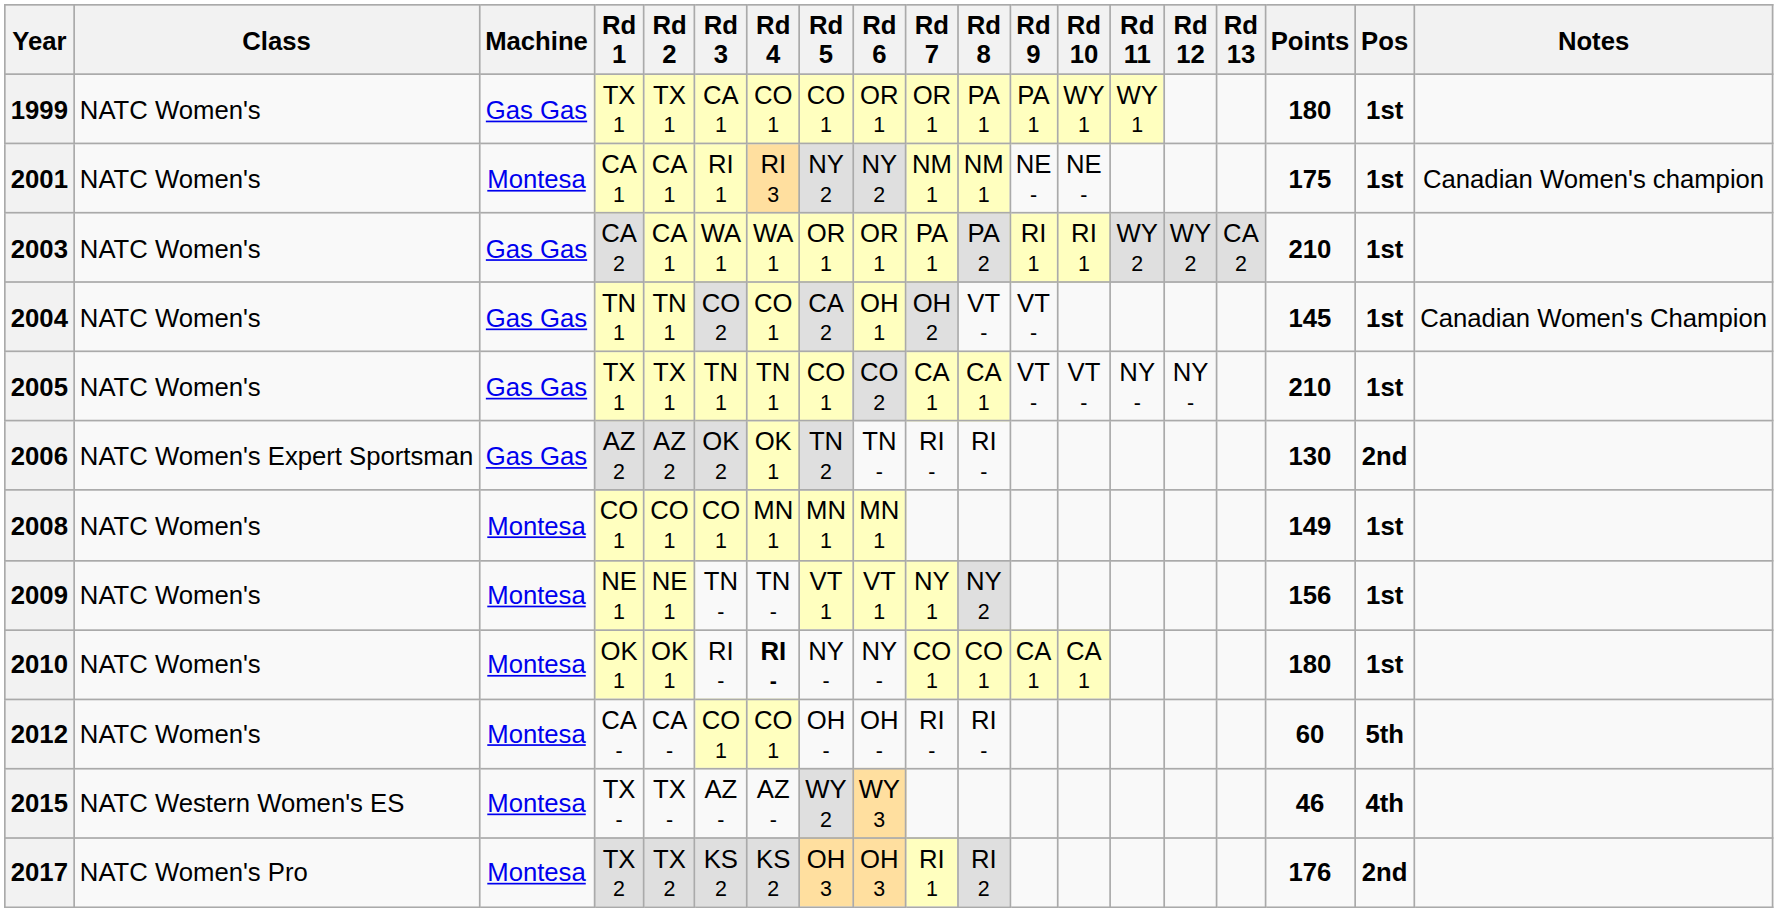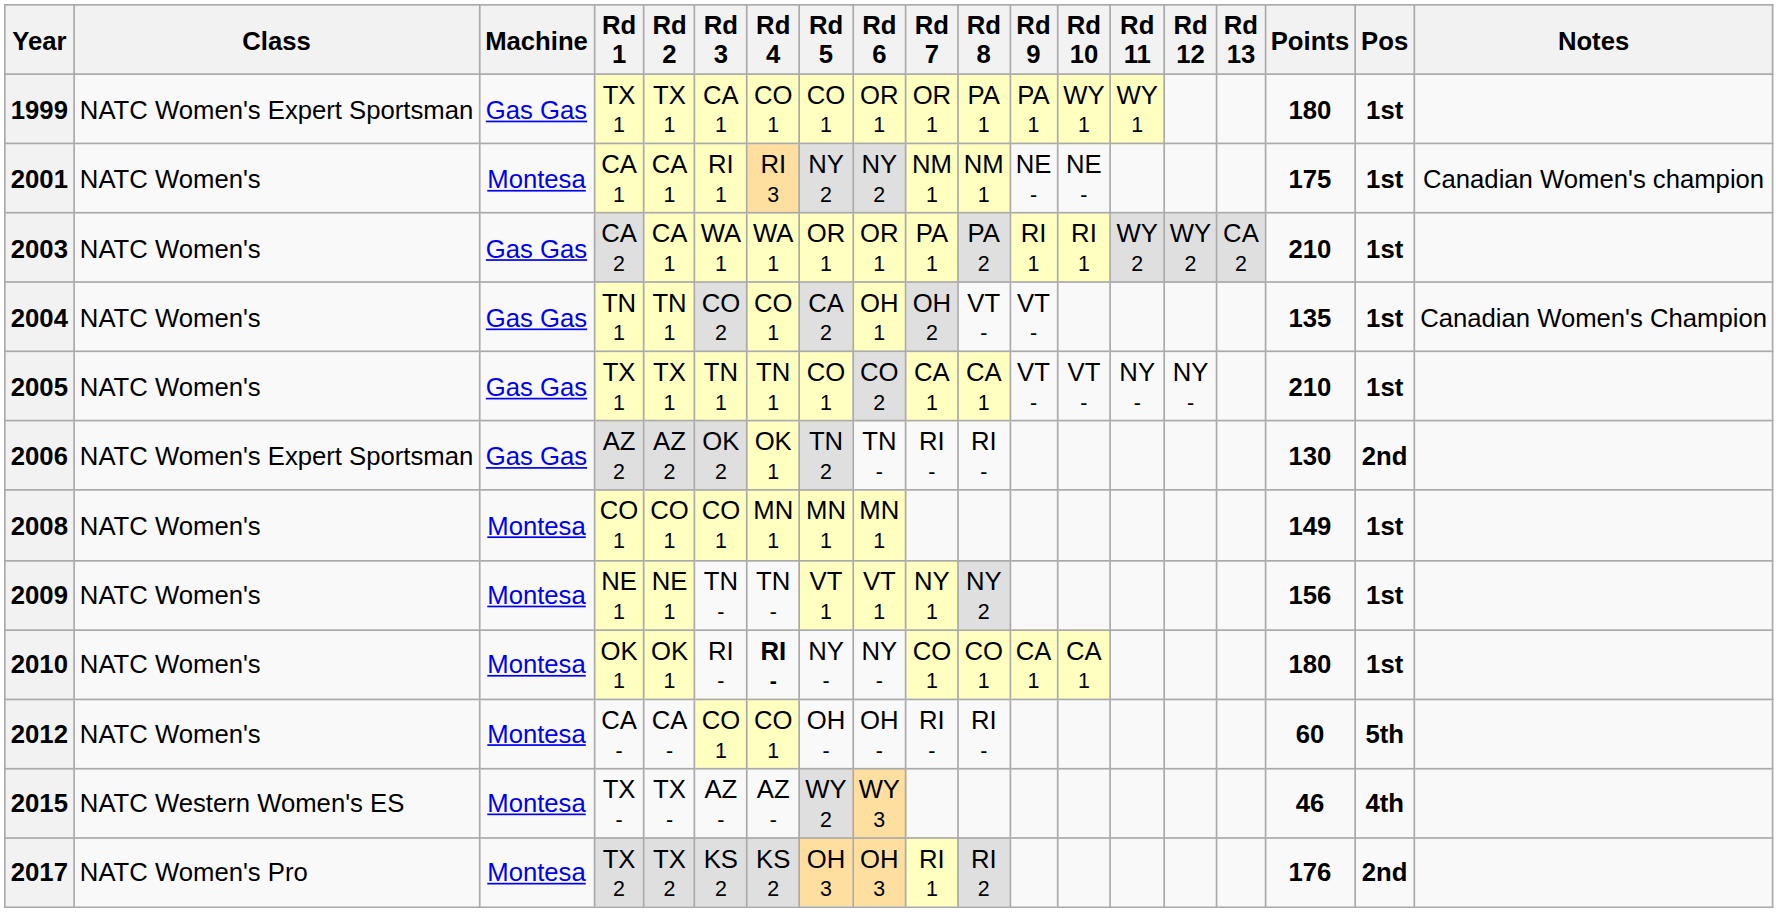 <table class="wikitable" style="text-align:center; font-size:95%">
 <tr valign="top">
 <th valign="middle">Year</th>
 <th valign="middle">Class</th>
 <th valign="middle">Machine</th>
 <th>Rd<br>1</th>
 <th>Rd<br>2</th>
 <th>Rd<br>3</th>
 <th>Rd<br>4</th>
 <th>Rd<br>5</th>
 <th>Rd<br>6</th>
 <th>Rd<br>7</th>
 <th>Rd<br>8</th>
 <th>Rd<br>9</th>
 <th>Rd<br>10</th>
 <th>Rd<br>11</th>
 <th>Rd<br>12</th>
 <th>Rd<br>13</th>
 <th valign="middle">Points</th>
 <th valign="middle">Pos</th>
 <th valign="middle">Notes</th>
 </tr>
 <tr>
 <th>1999</th>
-<td align="left"> NATC Women's</td>
+<td align="left"> NATC Women's Expert Sportsman</td>
 <td><a href='#'>Gas Gas</a></td>
 <td style="background:#FFFFBF;">TX<br><small>1</small></td>
 <td style="background:#FFFFBF;">TX<br><small>1</small></td>
 <td style="background:#FFFFBF;">CA<br><small>1</small></td>
 <td style="background:#FFFFBF;">CO<br><small>1</small></td>
 <td style="background:#FFFFBF;">CO<br><small>1</small></td>
 <td style="background:#FFFFBF;">OR<br><small>1</small></td>
 <td style="background:#FFFFBF;">OR<br><small>1</small></td>
 <td style="background:#FFFFBF;">PA<br><small>1</small></td>
 <td style="background:#FFFFBF;">PA<br><small>1</small></td>
 <td style="background:#FFFFBF;">WY<br><small>1</small></td>
 <td style="background:#FFFFBF;">WY<br><small>1</small></td>
 <td></td>
 <td></td>
 <td><strong>180</strong></td>
 <td><strong>1st</strong></td>
 <td></td>
 </tr>
 <tr>
 <th>2001</th>
 <td align="left"> NATC Women's</td>
 <td><a href='#'>Montesa</a></td>
 <td style="background:#FFFFBF;">CA<br><small>1</small></td>
 <td style="background:#FFFFBF;">CA<br><small>1</small></td>
 <td style="background:#FFFFBF;">RI<br><small>1</small></td>
 <td style="background:#FFDF9F;">RI<br><small>3</small></td>
 <td style="background:#DFDFDF;">NY<br><small>2</small></td>
 <td style="background:#DFDFDF;">NY<br><small>2</small></td>
 <td style="background:#FFFFBF;">NM<br><small>1</small></td>
 <td style="background:#FFFFBF;">NM<br><small>1</small></td>
 <td>NE<br><small>-</small></td>
 <td>NE<br><small>-</small></td>
 <td></td>
 <td></td>
 <td></td>
 <td><strong>175</strong></td>
 <td><strong>1st</strong></td>
 <td>Canadian Women's champion</td>
 </tr>
 <tr>
 <th>2003</th>
 <td align="left"> NATC Women's</td>
 <td><a href='#'>Gas Gas</a></td>
 <td style="background:#DFDFDF;">CA<br><small>2</small></td>
 <td style="background:#FFFFBF;">CA<br><small>1</small></td>
 <td style="background:#FFFFBF;">WA<br><small>1</small></td>
 <td style="background:#FFFFBF;">WA<br><small>1</small></td>
 <td style="background:#FFFFBF;">OR<br><small>1</small></td>
 <td style="background:#FFFFBF;">OR<br><small>1</small></td>
 <td style="background:#FFFFBF;">PA<br><small>1</small></td>
 <td style="background:#DFDFDF;">PA<br><small>2</small></td>
 <td style="background:#FFFFBF;">RI<br><small>1</small></td>
 <td style="background:#FFFFBF;">RI<br><small>1</small></td>
 <td style="background:#DFDFDF;">WY<br><small>2</small></td>
 <td style="background:#DFDFDF;">WY<br><small>2</small></td>
 <td style="background:#DFDFDF;">CA<br><small>2</small></td>
 <td><strong>210</strong></td>
 <td><strong>1st</strong></td>
 <td></td>
 </tr>
 <tr>
 <th>2004</th>
 <td align="left"> NATC Women's</td>
 <td><a href='#'>Gas Gas</a></td>
 <td style="background:#FFFFBF;">TN<br><small>1</small></td>
 <td style="background:#FFFFBF;">TN<br><small>1</small></td>
 <td style="background:#DFDFDF;">CO<br><small>2</small></td>
 <td style="background:#FFFFBF;">CO<br><small>1</small></td>
 <td style="background:#DFDFDF;">CA<br><small>2</small></td>
 <td style="background:#FFFFBF;">OH<br><small>1</small></td>
 <td style="background:#DFDFDF;">OH<br><small>2</small></td>
 <td>VT<br><small>-</small></td>
 <td>VT<br><small>-</small></td>
 <td></td>
 <td></td>
 <td></td>
 <td></td>
-<td><strong>145</strong></td>
+<td><strong>135</strong></td>
 <td><strong>1st</strong></td>
 <td>Canadian Women's Champion</td>
 </tr>
 <tr>
 <th>2005</th>
 <td align="left"> NATC Women's</td>
 <td><a href='#'>Gas Gas</a></td>
 <td style="background:#FFFFBF;">TX<br><small>1</small></td>
 <td style="background:#FFFFBF;">TX<br><small>1</small></td>
 <td style="background:#FFFFBF;">TN<br><small>1</small></td>
 <td style="background:#FFFFBF;">TN<br><small>1</small></td>
 <td style="background:#FFFFBF;">CO<br><small>1</small></td>
 <td style="background:#DFDFDF;">CO<br><small>2</small></td>
 <td style="background:#FFFFBF;">CA<br><small>1</small></td>
 <td style="background:#FFFFBF;">CA<br><small>1</small></td>
 <td>VT<br><small>-</small></td>
 <td>VT<br><small>-</small></td>
 <td>NY<br><small>-</small></td>
 <td>NY<br><small>-</small></td>
 <td></td>
 <td><strong>210</strong></td>
 <td><strong>1st</strong></td>
 <td></td>
 </tr>
 <tr>
 <th>2006</th>
 <td align="left"> NATC Women's Expert Sportsman</td>
 <td><a href='#'>Gas Gas</a></td>
 <td style="background:#DFDFDF;">AZ<br><small>2</small></td>
 <td style="background:#DFDFDF;">AZ<br><small>2</small></td>
 <td style="background:#DFDFDF;">OK<br><small>2</small></td>
 <td style="background:#FFFFBF;">OK<br><small>1</small></td>
 <td style="background:#DFDFDF;">TN<br><small>2</small></td>
 <td>TN<br><small>-</small></td>
 <td>RI<br><small>-</small></td>
 <td>RI<br><small>-</small></td>
 <td></td>
 <td></td>
 <td></td>
 <td></td>
 <td></td>
 <td><strong>130</strong></td>
 <td><strong>2nd</strong></td>
 <td></td>
 </tr>
 <tr>
 <th>2008</th>
 <td align="left"> NATC Women's</td>
 <td><a href='#'>Montesa</a></td>
 <td style="background:#FFFFBF;">CO<br><small>1</small></td>
 <td style="background:#FFFFBF;">CO<br><small>1</small></td>
 <td style="background:#FFFFBF;">CO<br><small>1</small></td>
 <td style="background:#FFFFBF;">MN<br><small>1</small></td>
 <td style="background:#FFFFBF;">MN<br><small>1</small></td>
 <td style="background:#FFFFBF;">MN<br><small>1</small></td>
 <td></td>
 <td></td>
 <td></td>
 <td></td>
 <td></td>
 <td></td>
 <td></td>
 <td><strong>149</strong></td>
 <td><strong>1st</strong></td>
 <td></td>
 </tr>
 <tr>
 <th>2009</th>
 <td align="left"> NATC Women's</td>
 <td><a href='#'>Montesa</a></td>
 <td style="background:#FFFFBF;">NE<br><small>1</small></td>
 <td style="background:#FFFFBF;">NE<br><small>1</small></td>
 <td>TN<br><small>-</small></td>
 <td>TN<br><small>-</small></td>
 <td style="background:#FFFFBF;">VT<br><small>1</small></td>
 <td style="background:#FFFFBF;">VT<br><small>1</small></td>
 <td style="background:#FFFFBF;">NY<br><small>1</small></td>
 <td style="background:#DFDFDF;">NY<br><small>2</small></td>
 <td></td>
 <td></td>
 <td></td>
 <td></td>
 <td></td>
 <td><strong>156</strong></td>
 <td><strong>1st</strong></td>
 <td></td>
 </tr>
 <tr>
 <th>2010</th>
 <td align="left"> NATC Women's</td>
 <td><a href='#'>Montesa</a></td>
 <td style="background:#FFFFBF;">OK<br><small>1</small></td>
 <td style="background:#FFFFBF;">OK<br><small>1</small></td>
 <td>RI<br><small>-</small></td>
 <td><strong>RI<br><small>-</small></strong></td>
 <td>NY<br><small>-</small></td>
 <td>NY<br><small>-</small></td>
 <td style="background:#FFFFBF;">CO<br><small>1</small></td>
 <td style="background:#FFFFBF;">CO<br><small>1</small></td>
 <td style="background:#FFFFBF;">CA<br><small>1</small></td>
 <td style="background:#FFFFBF;">CA<br><small>1</small></td>
 <td></td>
 <td></td>
 <td></td>
 <td><strong>180</strong></td>
 <td><strong>1st</strong></td>
 <td></td>
 </tr>
 <tr>
 <th>2012</th>
 <td align="left"> NATC Women's</td>
 <td><a href='#'>Montesa</a></td>
 <td>CA<br><small>-</small></td>
 <td>CA<br><small>-</small></td>
 <td style="background:#FFFFBF;">CO<br><small>1</small></td>
 <td style="background:#FFFFBF;">CO<br><small>1</small></td>
 <td>OH<br><small>-</small></td>
 <td>OH<br><small>-</small></td>
 <td>RI<br><small>-</small></td>
 <td>RI<br><small>-</small></td>
 <td></td>
 <td></td>
 <td></td>
 <td></td>
 <td></td>
 <td><strong>60</strong></td>
 <td><strong>5th</strong></td>
 <td></td>
 </tr>
 <tr>
 <th>2015</th>
 <td align="left"> NATC Western Women's ES</td>
 <td><a href='#'>Montesa</a></td>
 <td>TX<br><small>-</small></td>
 <td>TX<br><small>-</small></td>
 <td>AZ<br><small>-</small></td>
 <td>AZ<br><small>-</small></td>
 <td style="background:#DFDFDF;">WY<br><small>2</small></td>
 <td style="background:#FFDF9F;">WY<br><small>3</small></td>
 <td></td>
 <td></td>
 <td></td>
 <td></td>
 <td></td>
 <td></td>
 <td></td>
 <td><strong>46</strong></td>
 <td><strong>4th</strong></td>
 <td></td>
 </tr>
 <tr>
 <th>2017</th>
 <td align="left"> NATC Women's Pro</td>
 <td><a href='#'>Montesa</a></td>
 <td style="background:#DFDFDF;">TX<br><small>2</small></td>
 <td style="background:#DFDFDF;">TX<br><small>2</small></td>
 <td style="background:#DFDFDF;">KS<br><small>2</small></td>
 <td style="background:#DFDFDF;">KS<br><small>2</small></td>
 <td style="background:#FFDF9F;">OH<br><small>3</small></td>
 <td style="background:#FFDF9F;">OH<br><small>3</small></td>
 <td style="background:#FFFFBF;">RI<br><small>1</small></td>
 <td style="background:#DFDFDF;">RI<br><small>2</small></td>
 <td></td>
 <td></td>
 <td></td>
 <td></td>
 <td></td>
 <td><strong>176</strong></td>
 <td><strong>2nd</strong></td>
 <td></td>
 </tr>
 </table>
